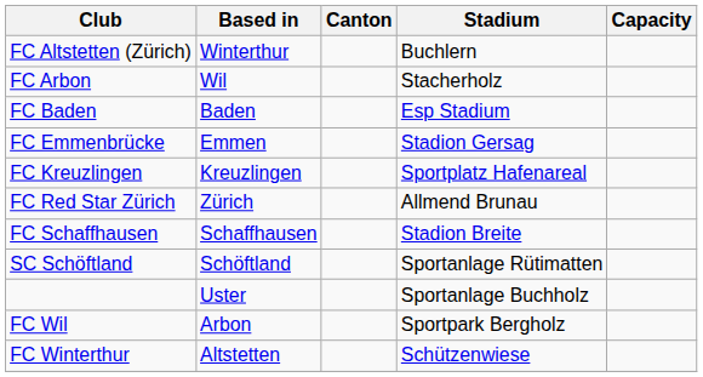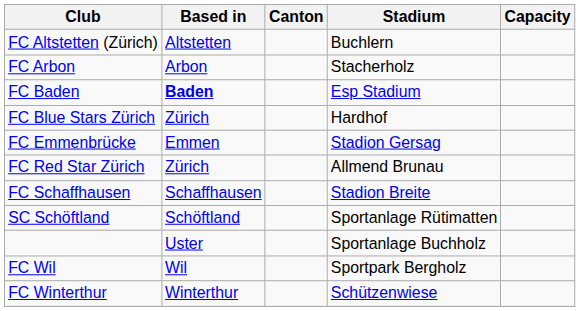 <table class="wikitable">
 <tr>
 <th>Club</th>
 <th>Based in</th>
 <th>Canton</th>
 <th>Stadium</th>
 <th>Capacity</th>
 </tr>
 <tr>
 <td><a href='#'>FC Altstetten</a> (Zürich)</td>
-<td><a href='#'>Winterthur</a></td>
+<td><a href='#'>Altstetten</a></td>
 <td></td>
 <td>Buchlern</td>
 <td></td>
 </tr>
 <tr>
 <td><a href='#'>FC Arbon</a></td>
-<td><a href='#'>Wil</a></td>
+<td><a href='#'>Arbon</a></td>
 <td></td>
 <td>Stacherholz</td>
 <td></td>
 </tr>
 <tr>
 <td><a href='#'>FC Baden</a></td>
-<td><a href='#'>Baden</a></td>
+<td><strong><a href='#'>Baden</a></strong></td>
 <td></td>
 <td><a href='#'>Esp Stadium</a></td>
+<td></td>
+</tr>
+<tr>
+<td><a href='#'>FC Blue Stars Zürich</a></td>
+<td><a href='#'>Zürich</a></td>
+<td></td>
+<td>Hardhof</td>
 <td></td>
 </tr>
 <tr>
 <td><a href='#'>FC Emmenbrücke</a></td>
 <td><a href='#'>Emmen</a></td>
 <td></td>
 <td><a href='#'>Stadion Gersag</a></td>
-<td></td>
-</tr>
-<tr>
-<td><a href='#'>FC Kreuzlingen</a></td>
-<td><a href='#'>Kreuzlingen</a></td>
-<td></td>
-<td><a href='#'>Sportplatz Hafenareal</a></td>
 <td></td>
 </tr>
 <tr>
 <td><a href='#'>FC Red Star Zürich</a></td>
 <td><a href='#'>Zürich</a></td>
 <td></td>
 <td>Allmend Brunau</td>
 <td></td>
 </tr>
 <tr>
 <td><a href='#'>FC Schaffhausen</a></td>
 <td><a href='#'>Schaffhausen</a></td>
 <td></td>
 <td><a href='#'>Stadion Breite</a></td>
 <td></td>
 </tr>
 <tr>
 <td><a href='#'>SC Schöftland</a></td>
 <td><a href='#'>Schöftland</a></td>
 <td></td>
 <td>Sportanlage Rütimatten</td>
 <td></td>
 </tr>
 <tr>
 <td></td>
 <td><a href='#'>Uster</a></td>
 <td></td>
 <td>Sportanlage Buchholz</td>
 <td></td>
 </tr>
 <tr>
 <td><a href='#'>FC Wil</a></td>
-<td><a href='#'>Arbon</a></td>
+<td><a href='#'>Wil</a></td>
 <td></td>
 <td>Sportpark Bergholz</td>
 <td></td>
 </tr>
 <tr>
 <td><a href='#'>FC Winterthur</a></td>
-<td><a href='#'>Altstetten</a></td>
+<td><a href='#'>Winterthur</a></td>
 <td></td>
 <td><a href='#'>Schützenwiese</a></td>
 <td></td>
 </tr>
 <tr>
 </tr>
 </table>
